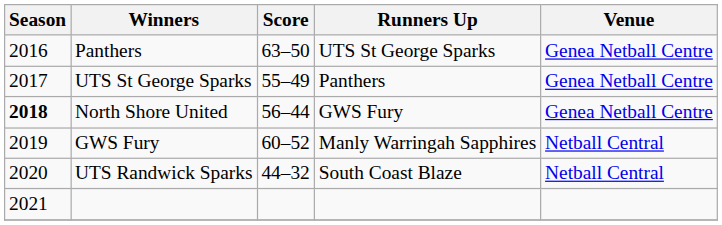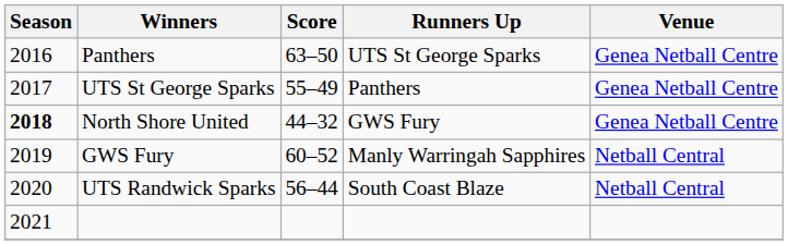 <table class="wikitable collapsible">
 <tr>
 <th>Season</th>
 <th>Winners</th>
 <th>Score</th>
 <th>Runners Up</th>
 <th>Venue</th>
 </tr>
 <tr>
 <td>2016</td>
 <td>Panthers</td>
 <td>63–50</td>
 <td>UTS St George Sparks</td>
 <td><a href='#'>Genea Netball Centre</a></td>
 </tr>
 <tr>
 <td>2017</td>
 <td>UTS St George Sparks</td>
 <td>55–49</td>
 <td>Panthers</td>
 <td><a href='#'>Genea Netball Centre</a></td>
 </tr>
 <tr>
 <td><strong>2018</strong></td>
 <td>North Shore United</td>
-<td>56–44</td>
+<td>44–32</td>
 <td>GWS Fury</td>
 <td><a href='#'>Genea Netball Centre</a></td>
 </tr>
 <tr>
 <td>2019</td>
 <td>GWS Fury</td>
 <td>60–52</td>
 <td>Manly Warringah Sapphires</td>
 <td><a href='#'>Netball Central</a></td>
 </tr>
 <tr>
 <td>2020</td>
 <td>UTS Randwick Sparks</td>
-<td>44–32</td>
+<td>56–44</td>
 <td>South Coast Blaze</td>
 <td><a href='#'>Netball Central</a></td>
 </tr>
 <tr>
 <td>2021</td>
 <td><em></em></td>
 <td></td>
 <td></td>
 <td></td>
 </tr>
 <tr>
 </tr>
 </table>
